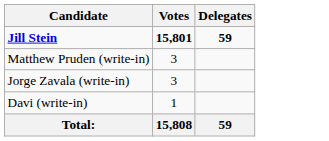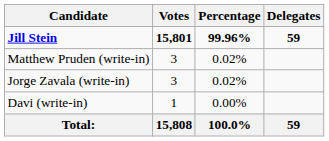 <table class="wikitable sortable tpl-blanktable" style="font-size:90%;text-align:center;">
 <tr>
 <th>Candidate</th>
 <th>Votes</th>
+<th>Percentage</th>
 <th>Delegates</th>
 </tr>
 <tr>
 <td style="text-align:left;"><strong><a href='#'>Jill Stein</a></strong></td>
 <td><strong>15,801</strong></td>
+<td><strong>99.96%</strong></td>
 <td><strong>59</strong></td>
 </tr>
 <tr>
 <td style="text-align:left;">Matthew Pruden (write-in)</td>
 <td>3</td>
+<td>0.02%</td>
 <td></td>
 </tr>
 <tr>
 <td style="text-align:left;">Jorge Zavala (write-in)</td>
 <td>3</td>
+<td>0.02%</td>
 <td></td>
 </tr>
 <tr>
 <td style="text-align:left;">Davi (write-in)</td>
 <td>1</td>
+<td>0.00%</td>
 <td></td>
 </tr>
 <tr style="background:#eee;">
 <th>Total:</th>
 <th>15,808</th>
+<th>100.0%</th>
 <th>59</th>
 </tr>
 </table>
